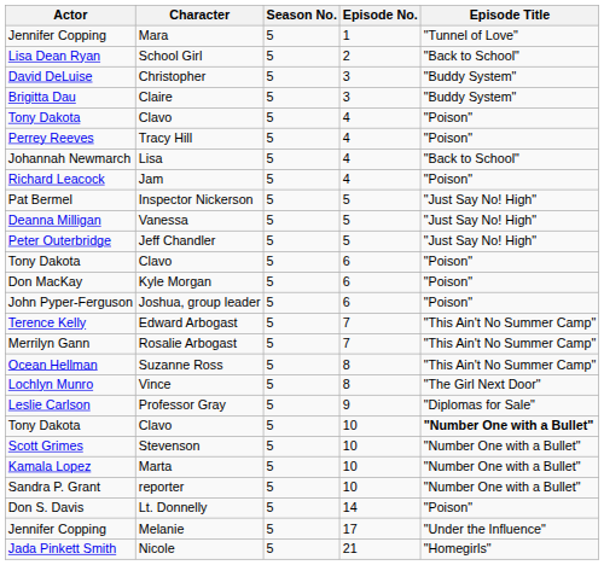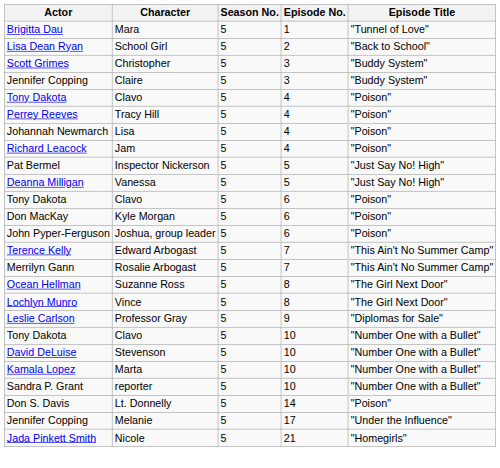 <table class="wikitable">
 <tr>
 <th>Actor</th>
 <th>Character</th>
 <th>Season No.</th>
 <th>Episode No.</th>
 <th>Episode Title</th>
 </tr>
 <tr>
-<td>Jennifer Copping</td>
+<td><a href='#'>Brigitta Dau</a></td>
 <td>Mara</td>
 <td>5</td>
 <td>1</td>
 <td>"Tunnel of Love"</td>
 </tr>
 <tr>
 <td><a href='#'>Lisa Dean Ryan</a></td>
 <td>School Girl</td>
 <td>5</td>
 <td>2</td>
 <td>"Back to School"</td>
 </tr>
 <tr>
-<td><a href='#'>David DeLuise</a></td>
+<td><a href='#'>Scott Grimes</a></td>
 <td>Christopher</td>
 <td>5</td>
 <td>3</td>
 <td>"Buddy System"</td>
 </tr>
 <tr>
-<td><a href='#'>Brigitta Dau</a></td>
+<td>Jennifer Copping</td>
 <td>Claire</td>
 <td>5</td>
 <td>3</td>
 <td>"Buddy System"</td>
 </tr>
 <tr>
 <td><a href='#'>Tony Dakota</a></td>
 <td>Clavo</td>
 <td>5</td>
 <td>4</td>
 <td>"Poison"</td>
 </tr>
 <tr>
 <td><a href='#'>Perrey Reeves</a></td>
 <td>Tracy Hill</td>
 <td>5</td>
 <td>4</td>
 <td>"Poison"</td>
 </tr>
 <tr>
 <td>Johannah Newmarch</td>
 <td>Lisa</td>
 <td>5</td>
 <td>4</td>
-<td>"Back to School"</td>
+<td>"Poison"</td>
 </tr>
 <tr>
 <td><a href='#'>Richard Leacock</a></td>
 <td>Jam</td>
 <td>5</td>
 <td>4</td>
 <td>"Poison"</td>
 </tr>
 <tr>
 <td>Pat Bermel</td>
 <td>Inspector Nickerson</td>
 <td>5</td>
 <td>5</td>
 <td>"Just Say No! High"</td>
 </tr>
 <tr>
 <td><a href='#'>Deanna Milligan</a></td>
 <td>Vanessa</td>
-<td>5</td>
-<td>5</td>
-<td>"Just Say No! High"</td>
-</tr>
-<tr>
-<td><a href='#'>Peter Outerbridge</a></td>
-<td>Jeff Chandler</td>
 <td>5</td>
 <td>5</td>
 <td>"Just Say No! High"</td>
 </tr>
 <tr>
 <td>Tony Dakota</td>
 <td>Clavo</td>
 <td>5</td>
 <td>6</td>
 <td>"Poison"</td>
 </tr>
 <tr>
 <td>Don MacKay</td>
 <td>Kyle Morgan</td>
 <td>5</td>
 <td>6</td>
 <td>"Poison"</td>
 </tr>
 <tr>
 <td>John Pyper-Ferguson</td>
 <td>Joshua, group leader</td>
 <td>5</td>
 <td>6</td>
 <td>"Poison"</td>
 </tr>
 <tr>
 <td><a href='#'>Terence Kelly</a></td>
 <td>Edward Arbogast</td>
 <td>5</td>
 <td>7</td>
 <td>"This Ain't No Summer Camp"</td>
 </tr>
 <tr>
 <td>Merrilyn Gann</td>
 <td>Rosalie Arbogast</td>
 <td>5</td>
 <td>7</td>
 <td>"This Ain't No Summer Camp"</td>
 </tr>
 <tr>
 <td><a href='#'>Ocean Hellman</a></td>
 <td>Suzanne Ross</td>
 <td>5</td>
 <td>8</td>
-<td>"This Ain't No Summer Camp"</td>
+<td>"The Girl Next Door"</td>
 </tr>
 <tr>
 <td><a href='#'>Lochlyn Munro</a></td>
 <td>Vince</td>
 <td>5</td>
 <td>8</td>
 <td>"The Girl Next Door"</td>
 </tr>
 <tr>
 <td><a href='#'>Leslie Carlson</a></td>
 <td>Professor Gray</td>
 <td>5</td>
 <td>9</td>
 <td>"Diplomas for Sale"</td>
 </tr>
 <tr>
 <td>Tony Dakota</td>
 <td>Clavo</td>
 <td>5</td>
 <td>10</td>
-<td><strong>"Number One with a Bullet"</strong></td>
+<td>"Number One with a Bullet"</td>
 </tr>
 <tr>
-<td><a href='#'>Scott Grimes</a></td>
+<td><a href='#'>David DeLuise</a></td>
 <td>Stevenson</td>
 <td>5</td>
 <td>10</td>
 <td>"Number One with a Bullet"</td>
 </tr>
 <tr>
 <td><a href='#'>Kamala Lopez</a></td>
 <td>Marta</td>
 <td>5</td>
 <td>10</td>
 <td>"Number One with a Bullet"</td>
 </tr>
 <tr>
 <td>Sandra P. Grant</td>
 <td>reporter</td>
 <td>5</td>
 <td>10</td>
 <td>"Number One with a Bullet"</td>
 </tr>
 <tr>
 <td>Don S. Davis</td>
 <td>Lt. Donnelly</td>
 <td>5</td>
 <td>14</td>
 <td>"Poison"</td>
 </tr>
 <tr>
 <td>Jennifer Copping</td>
 <td>Melanie</td>
 <td>5</td>
 <td>17</td>
 <td>"Under the Influence"</td>
 </tr>
 <tr>
 <td><a href='#'>Jada Pinkett Smith</a></td>
 <td>Nicole</td>
 <td>5</td>
 <td>21</td>
 <td>"Homegirls"</td>
 </tr>
 </table>
